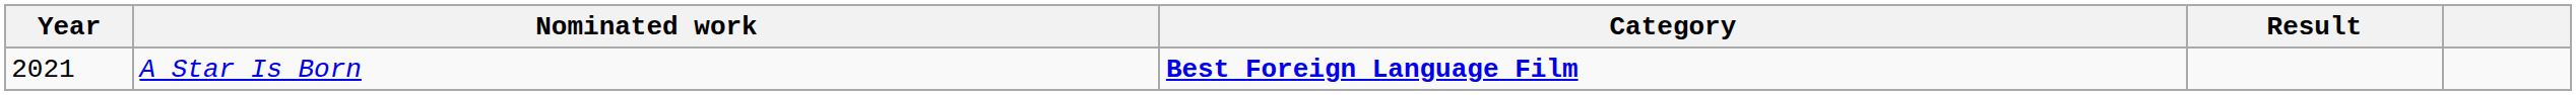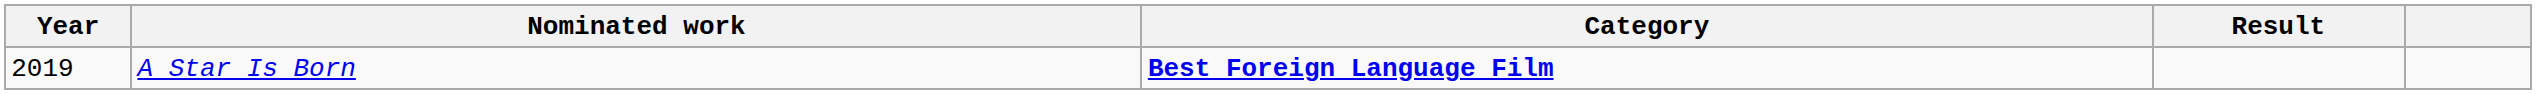 <table class="wikitable" style="width:100%;">
 <tr>
 <th width=5%>Year</th>
 <th style="width:40%;">Nominated work</th>
 <th style="width:40%;">Category</th>
 <th style="width:10%;">Result</th>
 <th width=5%></th>
 </tr>
 <tr>
-<td>2021</td>
+<td>2019</td>
 <td><em><a href='#'>A Star Is Born</a></em></td>
 <td><strong><a href='#'>Best Foreign Language Film</a></strong></td>
 <td></td>
 <td style="text-align:center;"></td>
 </tr>
 <tr>
 </tr>
 </table>
